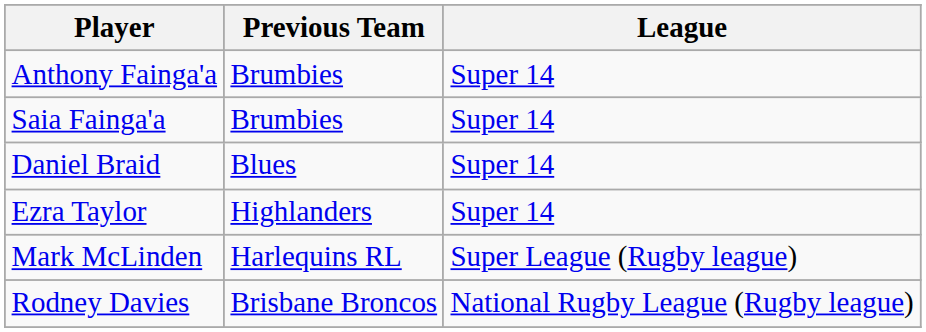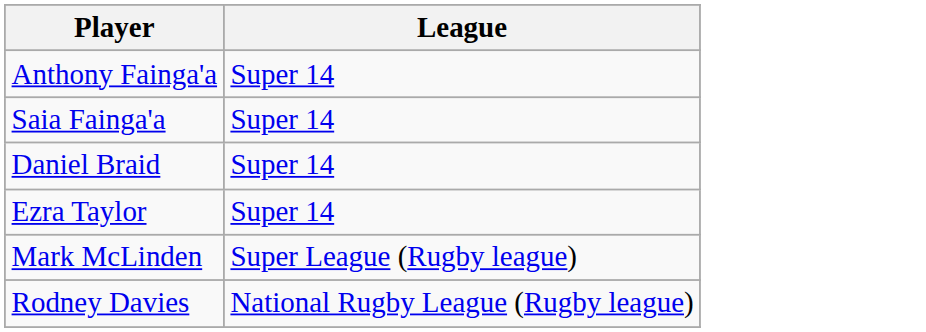 <table class="wikitable" border="1">
 <tr>
 <th>Player</th>
-<th>Previous Team</th>
 <th>League</th>
 </tr>
 <tr>
 <td><a href='#'>Anthony Fainga'a</a></td>
-<td> <a href='#'>Brumbies</a></td>
 <td><a href='#'>Super 14</a></td>
 </tr>
 <tr>
 <td><a href='#'>Saia Fainga'a</a></td>
-<td> <a href='#'>Brumbies</a></td>
 <td><a href='#'>Super 14</a></td>
 </tr>
 <tr>
 <td><a href='#'>Daniel Braid</a></td>
-<td> <a href='#'>Blues</a></td>
 <td><a href='#'>Super 14</a></td>
 </tr>
 <tr>
 <td><a href='#'>Ezra Taylor</a></td>
-<td> <a href='#'>Highlanders</a></td>
 <td><a href='#'>Super 14</a></td>
 </tr>
 <tr>
 <td><a href='#'>Mark McLinden</a></td>
-<td> <a href='#'>Harlequins RL</a></td>
 <td><a href='#'>Super League</a> (<a href='#'>Rugby league</a>)</td>
 </tr>
 <tr>
 <td><a href='#'>Rodney Davies</a></td>
-<td> <a href='#'>Brisbane Broncos</a></td>
 <td><a href='#'>National Rugby League</a> (<a href='#'>Rugby league</a>)</td>
 </tr>
 </table>
